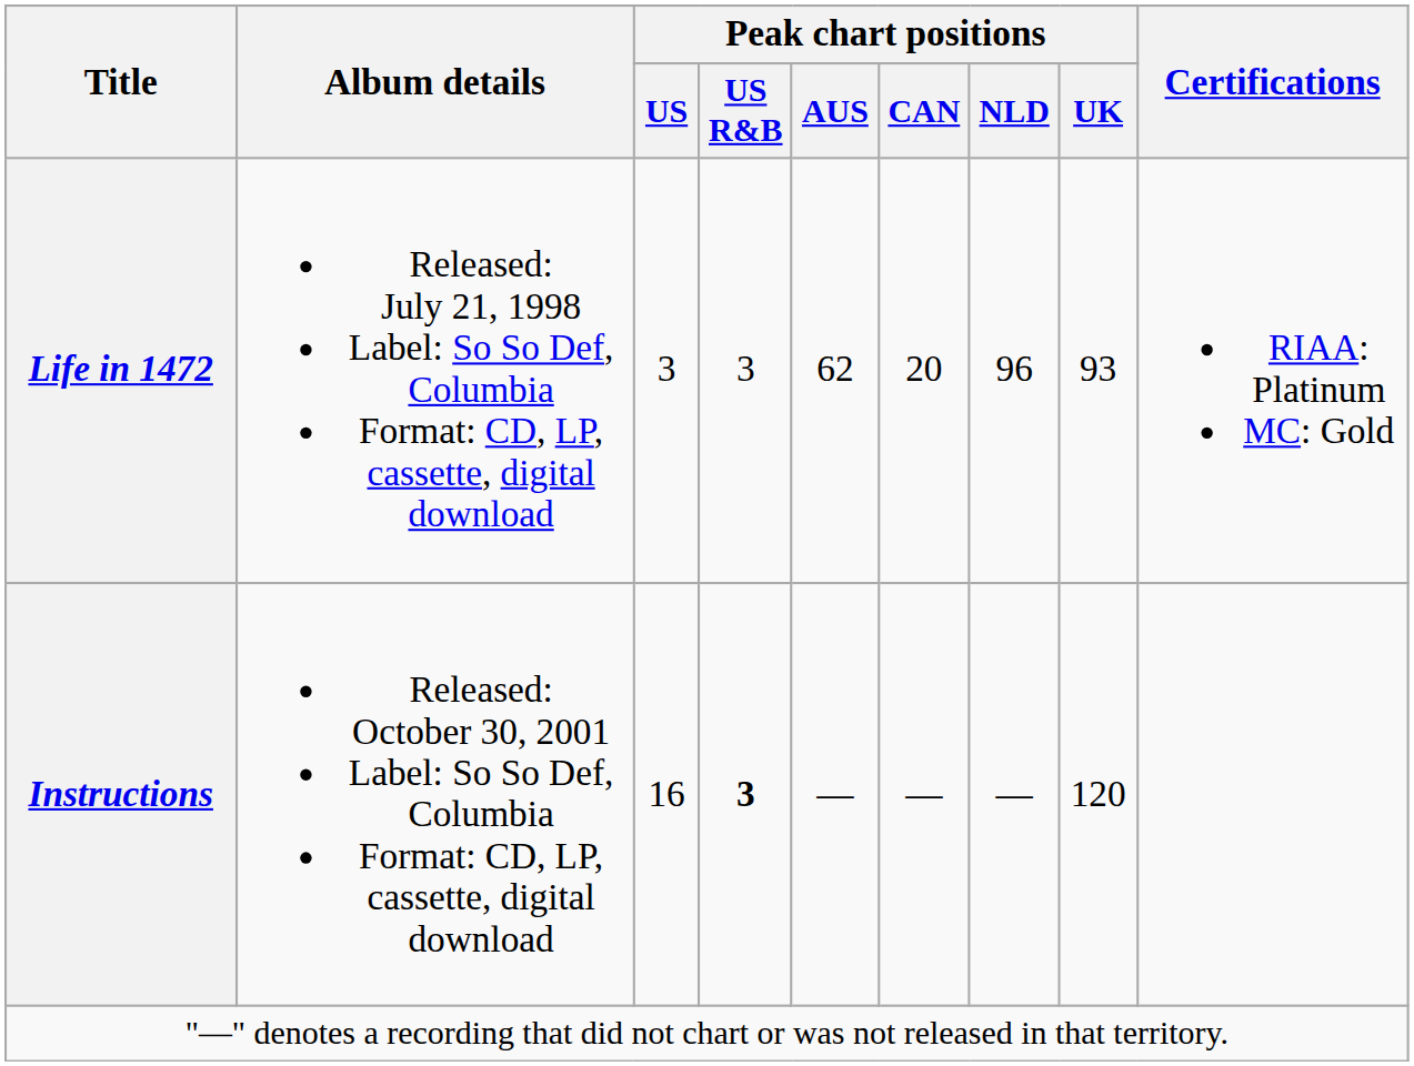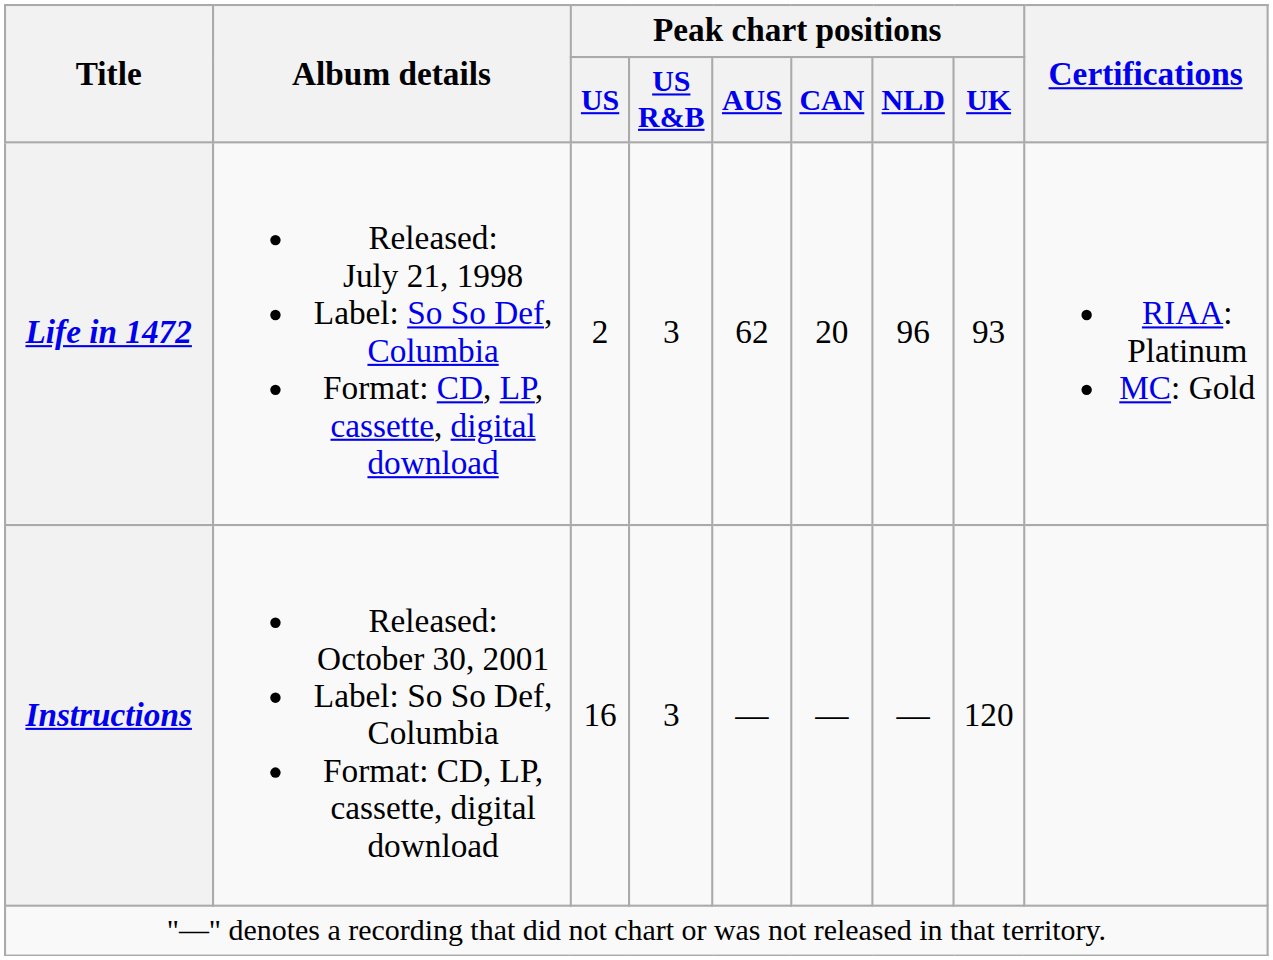 <table class="wikitable plainrowheaders" style="text-align:center;">
 <tr>
 <th scope="col" rowspan="2" style="width:11em;">Title</th>
 <th scope="col" rowspan="2" style="width:16em;">Album details</th>
 <th scope="col" colspan="6">Peak chart positions</th>
 <th scope="col" rowspan="2" style="width:12em;"><a href='#'>Certifications</a></th>
 </tr>
 <tr>
 <th style="width:3em;font-size:90%;"><a href='#'>US</a><br></th>
 <th style="width:3em;font-size:90%;"><a href='#'>US R&B</a><br></th>
 <th style="width:3em;font-size:90%;"><a href='#'>AUS</a><br></th>
 <th style="width:3em;font-size:90%;"><a href='#'>CAN</a><br></th>
 <th style="width:3em;font-size:90%;"><a href='#'>NLD</a><br></th>
 <th style="width:3em;font-size:90%;"><a href='#'>UK</a><br></th>
 </tr>
 <tr>
 <th scope="row"><em><a href='#'>Life in 1472</a></em></th>
 <td><br><ul><li>Released: July 21, 1998</li><li>Label: <a href='#'>So So Def</a>, <a href='#'>Columbia</a></li><li>Format: <a href='#'>CD</a>, <a href='#'>LP</a>, <a href='#'>cassette</a>, <a href='#'>digital download</a></li></ul></td>
-<td>3</td>
+<td>2</td>
 <td>3</td>
 <td>62</td>
 <td>20</td>
 <td>96</td>
 <td>93</td>
 <td><br><ul><li><a href='#'>RIAA</a>: Platinum</li><li><a href='#'>MC</a>: Gold</li></ul></td>
 </tr>
 <tr>
 <th scope="row"><em><a href='#'>Instructions</a></em></th>
 <td><br><ul><li>Released: October 30, 2001</li><li>Label: So So Def, Columbia</li><li>Format: CD, LP, cassette, digital download</li></ul></td>
 <td>16</td>
-<td><strong>3</strong></td>
+<td>3</td>
 <td>—</td>
 <td>—</td>
 <td>—</td>
 <td>120</td>
 <td></td>
 </tr>
 <tr>
 <td colspan="14" style="font-size:90%">"—" denotes a recording that did not chart or was not released in that territory.</td>
 </tr>
 </table>
